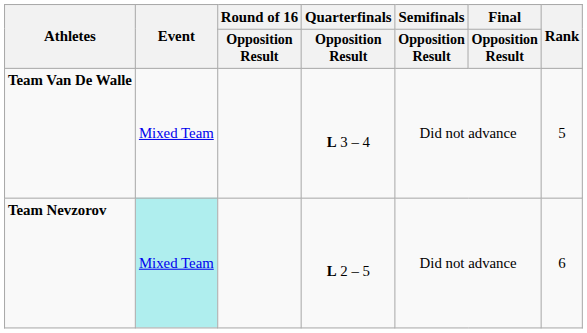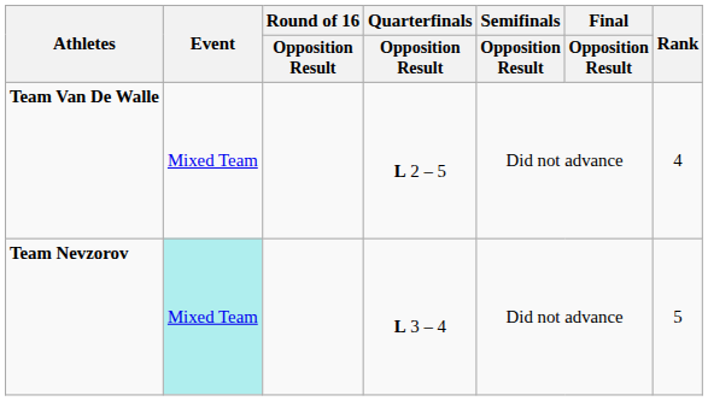 <table class="wikitable" style="font-size:90%">
 <tr>
 <th rowspan="2">Athletes</th>
 <th rowspan="2">Event</th>
 <th>Round of 16</th>
 <th>Quarterfinals</th>
 <th>Semifinals</th>
 <th>Final</th>
 <th rowspan=2>Rank</th>
 </tr>
 <tr style="font-size:95%">
 <th>Opposition<br>Result</th>
 <th>Opposition<br>Result</th>
 <th>Opposition<br>Result</th>
 <th>Opposition<br>Result</th>
 </tr>
 <tr align=center>
 <td align=left><strong>Team Van De Walle</strong><br><br><br><br><br><br><br></td>
 <td align=left><a href='#'>Mixed Team</a></td>
 <td></td>
-<td><br><strong>L</strong> 3 – 4</td>
+<td><br><strong>L</strong> 2 – 5</td>
 <td colspan=2>Did not advance</td>
-<td>5</td>
+<td>4</td>
 </tr>
 <tr align=center>
 <td align=left><strong>Team Nevzorov</strong><br><br><br><br><br><br><br></td>
 <td align=left style="background: paleturquoise;"><a href='#'>Mixed Team</a></td>
 <td></td>
-<td><br><strong>L</strong> 2 – 5</td>
+<td><br><strong>L</strong> 3 – 4</td>
 <td colspan=2>Did not advance</td>
-<td>6</td>
+<td>5</td>
 </tr>
 </table>
